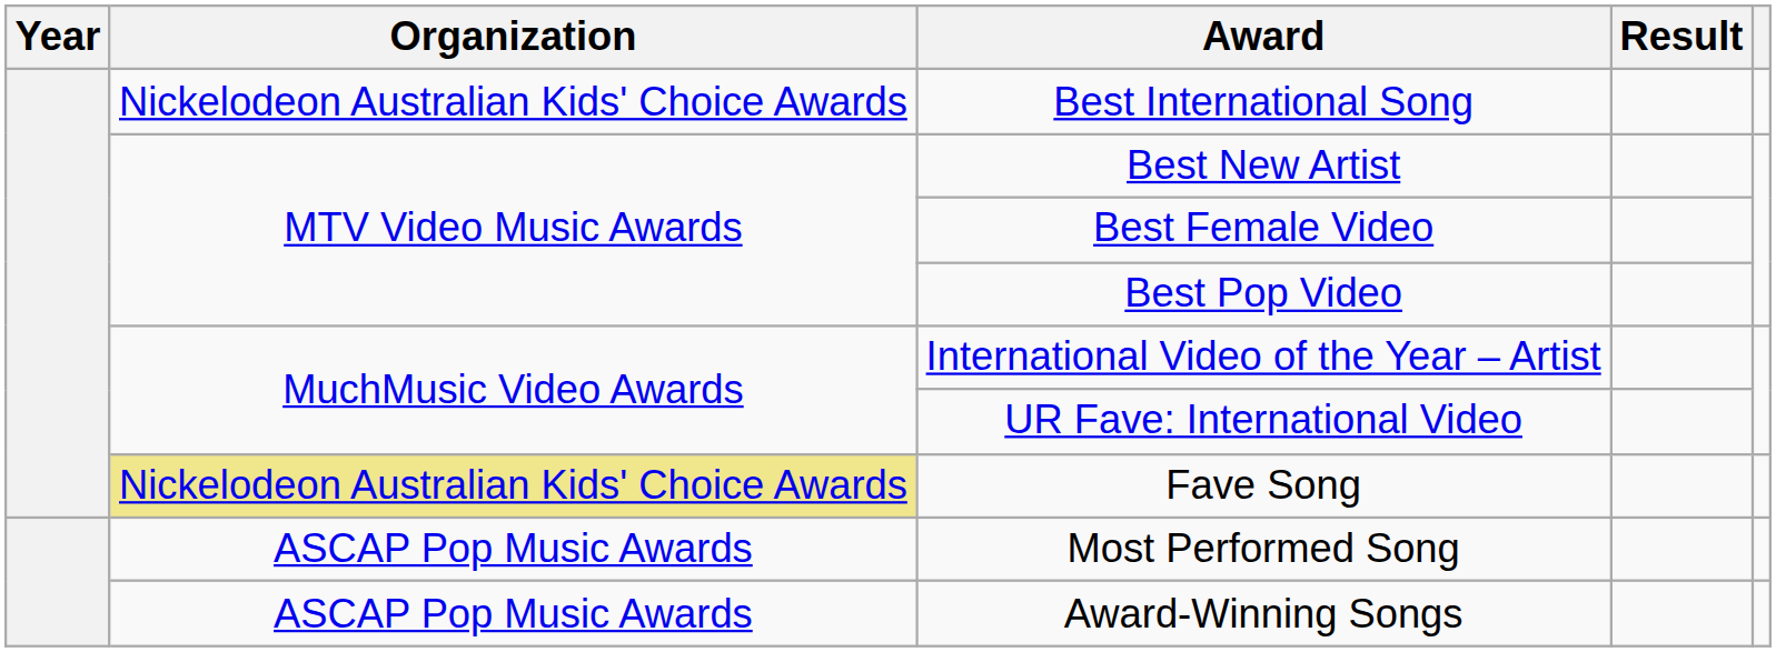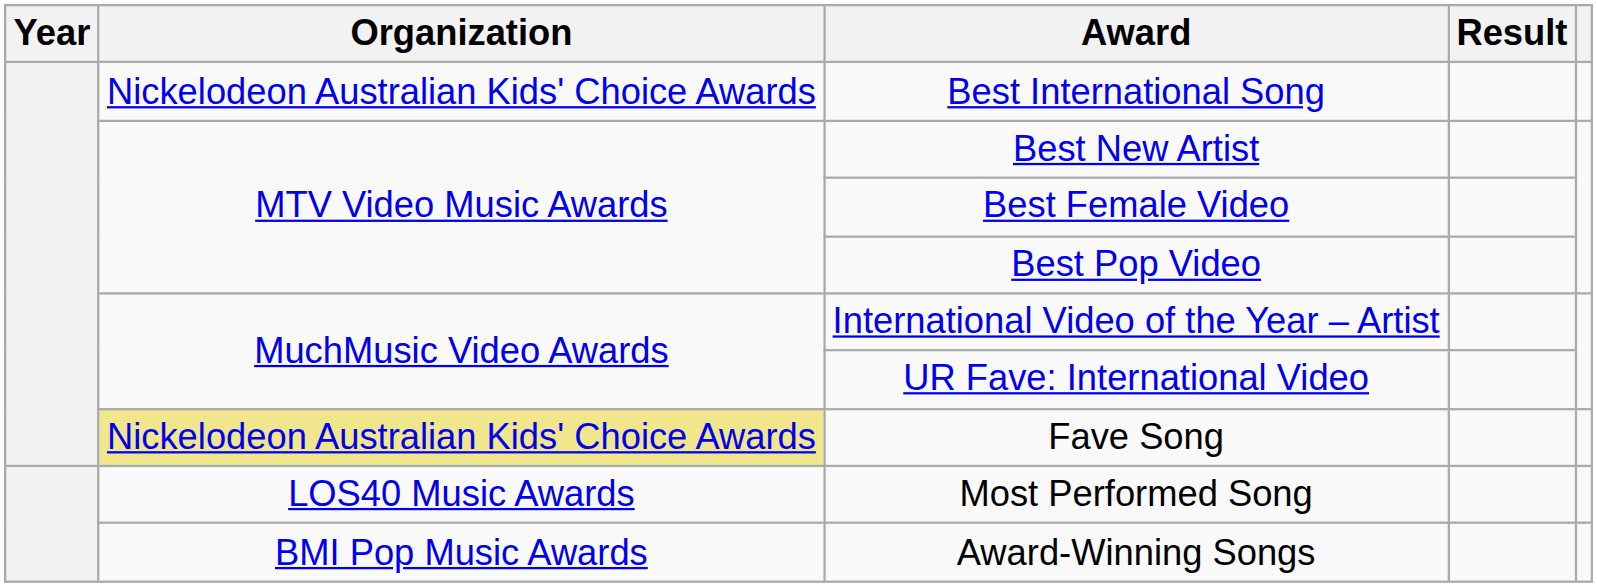 <table class="wikitable plainrowheaders sortable collapsible" style="text-align:center">
 <tr>
 <th scope=col class="sortable">Year</th>
 <th scope=col class="sortable">Organization</th>
 <th scope=col class="sortable">Award</th>
 <th scope=col class="sortable">Result</th>
 <th scope=col class="unsortable"></th>
 </tr>
 <tr>
 <th scope="row" rowspan="7"></th>
 <td><a href='#'>Nickelodeon Australian Kids' Choice Awards</a></td>
 <td><a href='#'>Best International Song</a></td>
 <td></td>
 <td style="text-align:center;"></td>
 </tr>
 <tr>
 <td rowspan = "3"><a href='#'>MTV Video Music Awards</a></td>
 <td><a href='#'>Best New Artist</a></td>
 <td></td>
 <td rowspan = "3"></td>
 </tr>
 <tr>
 <td><a href='#'>Best Female Video</a></td>
 <td></td>
 </tr>
 <tr>
 <td><a href='#'>Best Pop Video</a></td>
 <td></td>
 </tr>
 <tr>
 <td rowspan = "2"><a href='#'>MuchMusic Video Awards</a></td>
 <td><a href='#'>International Video of the Year – Artist</a></td>
 <td></td>
 <td rowspan = "2"></td>
 </tr>
 <tr>
 <td><a href='#'>UR Fave: International Video</a></td>
 <td></td>
 </tr>
 <tr>
 <td style="background: khaki;"><a href='#'>Nickelodeon Australian Kids' Choice Awards</a></td>
 <td>Fave Song</td>
 <td></td>
 <td></td>
 </tr>
 <tr>
 <th scope="row" rowspan="2"></th>
-<td><a href='#'>ASCAP Pop Music Awards</a></td>
+<td scope="row"><a href='#'>LOS40 Music Awards</a></td>
 <td>Most Performed Song</td>
 <td></td>
 <td></td>
 </tr>
 <tr>
-<td><a href='#'>ASCAP Pop Music Awards</a></td>
+<td><a href='#'>BMI Pop Music Awards</a></td>
 <td>Award-Winning Songs</td>
 <td></td>
 <td></td>
 </tr>
 </table>
